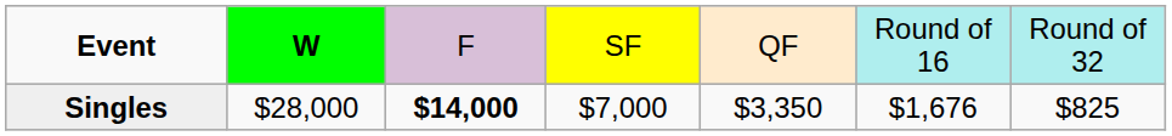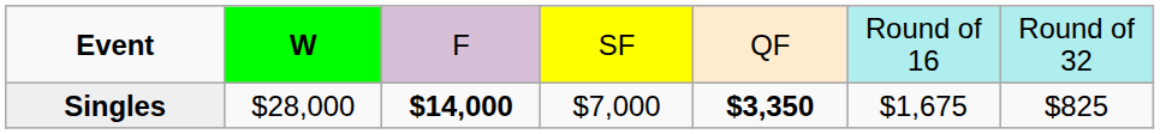 <table class=wikitable style=font-size:95%;text-align:center>
 <tr>
 <td style="width:130px"><strong>Event</strong></td>
 <td style="width:85px; background:lime"><strong>W</strong></td>
 <td style="width:85px; background:thistle">F</td>
 <td style="width:85px; background:#ffff00">SF</td>
 <td style="width:85px; background:#ffebcd">QF</td>
 <td style="width:85px; background:#afeeee">Round of 16</td>
 <td style="width:85px; background:#afeeee">Round of 32</td>
 </tr>
 <tr>
 <th style=background:#efefef>Singles </th>
 <td>$28,000</td>
 <td><strong>$14,000</strong></td>
 <td>$7,000</td>
-<td>$3,350</td>
-<td>$1,676</td>
+<td><strong>$3,350</strong></td>
+<td>$1,675</td>
 <td>$825</td>
 </tr>
 </table>
